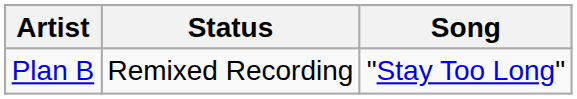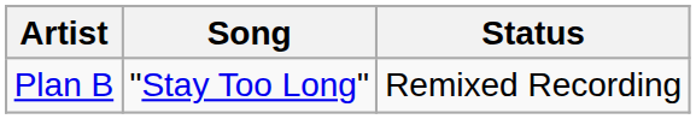 <table class="wikitable" style="font-size: 85%">
 <tr>
 <th>Artist</th>
+<th>Song</th>
 <th>Status</th>
-<th>Song</th>
 </tr>
 <tr>
 <td> <a href='#'>Plan B</a></td>
+<td>"<a href='#'>Stay Too Long</a>"</td>
 <td>Remixed Recording</td>
-<td>"<a href='#'>Stay Too Long</a>"</td>
 </tr>
 </table>
